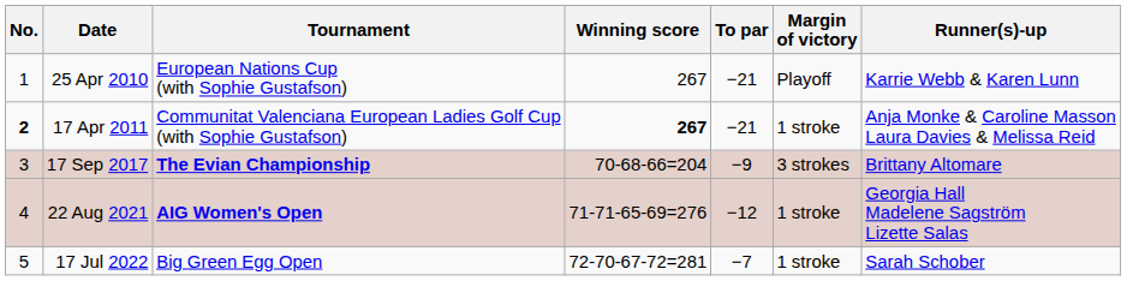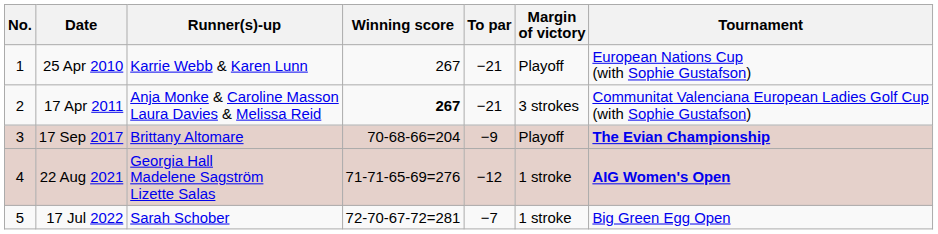 <table class="wikitable" style="font-size:95%;">
 <tr>
 <th>No.</th>
 <th>Date</th>
-<th>Tournament</th>
+<th>Runner(s)-up</th>
 <th>Winning score</th>
 <th>To par</th>
 <th>Margin<br>of victory</th>
-<th>Runner(s)-up</th>
+<th>Tournament</th>
 </tr>
 <tr>
 <td align=center>1</td>
 <td align=right>25 Apr <a href='#'>2010</a></td>
-<td><a href='#'>European Nations Cup</a><br>(with <a href='#'>Sophie Gustafson</a>)</td>
+<td> <a href='#'>Karrie Webb</a> &  <a href='#'>Karen Lunn</a></td>
 <td align=right>267</td>
 <td align=center>−21</td>
 <td>Playoff</td>
-<td> <a href='#'>Karrie Webb</a> &  <a href='#'>Karen Lunn</a></td>
+<td><a href='#'>European Nations Cup</a><br>(with <a href='#'>Sophie Gustafson</a>)</td>
 </tr>
 <tr>
-<td align=center><strong>2</strong></td>
+<td align=center>2</td>
 <td align=right>17 Apr <a href='#'>2011</a></td>
-<td><a href='#'>Communitat Valenciana European Ladies Golf Cup</a><br>(with <a href='#'>Sophie Gustafson</a>)</td>
+<td> <a href='#'>Anja Monke</a> & <a href='#'>Caroline Masson</a><br> <a href='#'>Laura Davies</a> & <a href='#'>Melissa Reid</a></td>
 <td align=right><strong>267</strong></td>
 <td align=center>−21</td>
-<td>1 stroke</td>
-<td> <a href='#'>Anja Monke</a> & <a href='#'>Caroline Masson</a><br> <a href='#'>Laura Davies</a> & <a href='#'>Melissa Reid</a></td>
+<td>3 strokes</td>
+<td><a href='#'>Communitat Valenciana European Ladies Golf Cup</a><br>(with <a href='#'>Sophie Gustafson</a>)</td>
 </tr>
 <tr style="background:#e5d1cb;">
 <td align=center>3</td>
 <td align=right>17 Sep <a href='#'>2017</a></td>
-<td><strong><a href='#'>The Evian Championship</a></strong></td>
+<td> <a href='#'>Brittany Altomare</a></td>
 <td align=right>70-68-66=204</td>
 <td align=center>−9</td>
-<td>3 strokes</td>
-<td> <a href='#'>Brittany Altomare</a></td>
+<td>Playoff</td>
+<td><strong><a href='#'>The Evian Championship</a></strong></td>
 </tr>
 <tr style="background:#e5d1cb;">
 <td align=center>4</td>
 <td align=right>22 Aug <a href='#'>2021</a></td>
-<td><strong><a href='#'>AIG Women's Open</a></strong></td>
+<td> <a href='#'>Georgia Hall</a><br> <a href='#'>Madelene Sagström</a><br> <a href='#'>Lizette Salas</a></td>
 <td align=right>71-71-65-69=276</td>
 <td align=center>−12</td>
 <td>1 stroke</td>
-<td> <a href='#'>Georgia Hall</a><br> <a href='#'>Madelene Sagström</a><br> <a href='#'>Lizette Salas</a></td>
+<td><strong><a href='#'>AIG Women's Open</a></strong></td>
 </tr>
 <tr>
 <td align=center>5</td>
 <td align=right>17 Jul <a href='#'>2022</a></td>
-<td><a href='#'>Big Green Egg Open</a></td>
+<td> <a href='#'>Sarah Schober</a></td>
 <td align=right>72-70-67-72=281</td>
 <td align=center>−7</td>
 <td>1 stroke</td>
-<td> <a href='#'>Sarah Schober</a></td>
+<td><a href='#'>Big Green Egg Open</a></td>
 </tr>
 </table>
